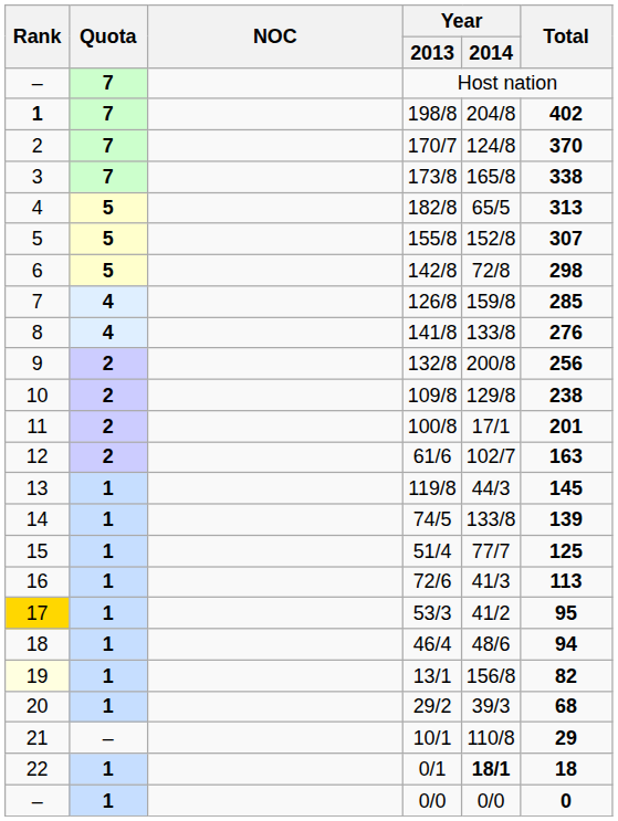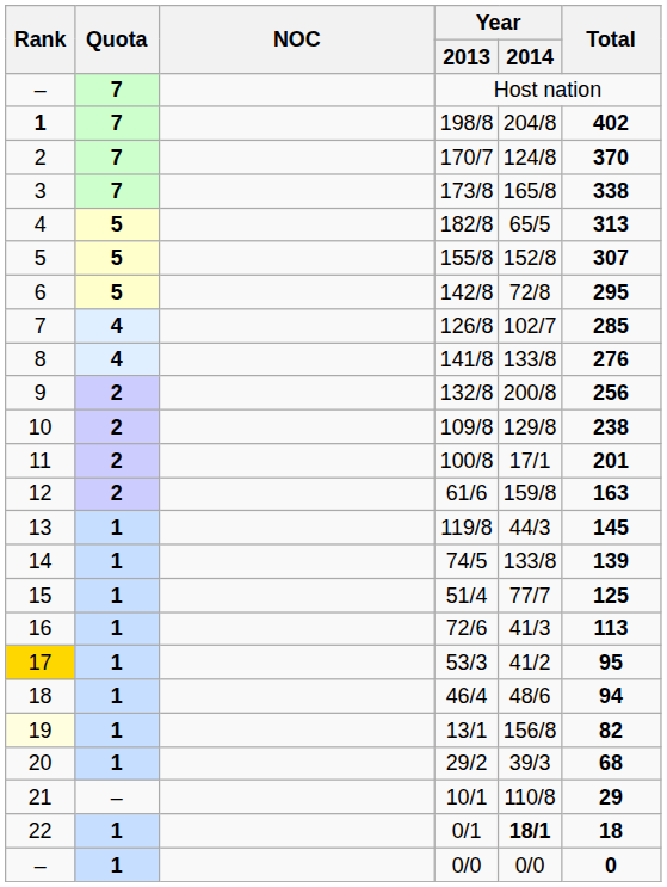 <table class="wikitable" style="text-align:center; font-size:90%">
 <tr>
 <th rowspan=2 width=40>Rank</th>
 <th rowspan=2 width=50>Quota</th>
 <th rowspan=2 width=180>NOC</th>
 <th colspan=2>Year</th>
 <th rowspan=2 width=60>Total</th>
 </tr>
 <tr>
 <th width=35>2013</th>
 <th width=35>2014</th>
 </tr>
 <tr>
 <td>–</td>
 <td bgcolor=#ccffcc><strong>7</strong></td>
 <td align=left></td>
 <td Colspan="3">Host nation</td>
 </tr>
 <tr>
 <td><strong>1</strong></td>
 <td bgcolor=#ccffcc><strong>7</strong></td>
 <td align=left></td>
 <td>198/8</td>
 <td>204/8</td>
 <td><strong>402</strong></td>
 </tr>
 <tr>
 <td>2</td>
 <td bgcolor=#ccffcc><strong>7</strong></td>
 <td align=left></td>
 <td>170/7</td>
 <td>124/8</td>
 <td><strong>370</strong></td>
 </tr>
 <tr>
 <td>3</td>
 <td bgcolor=#ccffcc><strong>7</strong></td>
 <td align=left></td>
 <td>173/8</td>
 <td>165/8</td>
 <td><strong>338</strong></td>
 </tr>
 <tr>
 <td>4</td>
 <td bgcolor=#ffffcc><strong>5</strong></td>
 <td align=left></td>
 <td>182/8</td>
 <td>65/5</td>
 <td><strong>313</strong></td>
 </tr>
 <tr>
 <td>5</td>
 <td bgcolor=#ffffcc><strong>5</strong></td>
 <td align=left></td>
 <td>155/8</td>
 <td>152/8</td>
 <td><strong>307</strong></td>
 </tr>
 <tr>
 <td>6</td>
 <td bgcolor=#ffffcc><strong>5</strong></td>
 <td align=left></td>
 <td>142/8</td>
 <td>72/8</td>
-<td><strong>298</strong></td>
+<td><strong>295</strong></td>
 </tr>
 <tr>
 <td>7</td>
 <td bgcolor=#dfefff><strong>4</strong></td>
 <td align=left></td>
 <td>126/8</td>
-<td>159/8</td>
+<td>102/7</td>
 <td><strong>285</strong></td>
 </tr>
 <tr>
 <td>8</td>
 <td bgcolor=#dfefff><strong>4</strong></td>
 <td align=left></td>
 <td>141/8</td>
 <td>133/8</td>
 <td><strong>276</strong></td>
 </tr>
 <tr>
 <td>9</td>
 <td bgcolor=#ccccff><strong>2</strong></td>
 <td align=left></td>
 <td>132/8</td>
 <td>200/8</td>
 <td><strong>256</strong></td>
 </tr>
 <tr>
 <td>10</td>
 <td bgcolor=#ccccff><strong>2</strong></td>
 <td align=left></td>
 <td>109/8</td>
 <td>129/8</td>
 <td><strong>238</strong></td>
 </tr>
 <tr>
 <td>11</td>
 <td bgcolor=#ccccff><strong>2</strong></td>
 <td align=left></td>
 <td>100/8</td>
 <td>17/1</td>
 <td><strong>201</strong></td>
 </tr>
 <tr>
 <td>12</td>
 <td bgcolor=#ccccff><strong>2</strong></td>
 <td align=left></td>
 <td>61/6</td>
-<td>102/7</td>
+<td>159/8</td>
 <td><strong>163</strong></td>
 </tr>
 <tr>
 <td>13</td>
 <td bgcolor=#C6DEFF><strong>1</strong></td>
 <td align=left></td>
 <td>119/8</td>
 <td>44/3</td>
 <td><strong>145</strong></td>
 </tr>
 <tr>
 <td>14</td>
 <td bgcolor=#C6DEFF><strong>1</strong></td>
 <td align=left></td>
 <td>74/5</td>
 <td>133/8</td>
 <td><strong>139</strong></td>
 </tr>
 <tr>
 <td>15</td>
 <td bgcolor=#C6DEFF><strong>1</strong></td>
 <td align=left></td>
 <td>51/4</td>
 <td>77/7</td>
 <td><strong>125</strong></td>
 </tr>
 <tr>
 <td>16</td>
 <td bgcolor=#C6DEFF><strong>1</strong></td>
 <td align=left></td>
 <td>72/6</td>
 <td>41/3</td>
 <td><strong>113</strong></td>
 </tr>
 <tr>
 <td style="background: gold;">17</td>
 <td bgcolor=#C6DEFF><strong>1</strong></td>
 <td align=left></td>
 <td>53/3</td>
 <td>41/2</td>
 <td><strong>95</strong></td>
 </tr>
 <tr>
 <td>18</td>
 <td bgcolor=#C6DEFF><strong>1</strong></td>
 <td align=left></td>
 <td>46/4</td>
 <td>48/6</td>
 <td><strong>94</strong></td>
 </tr>
 <tr>
 <td style="background: lightyellow;">19</td>
 <td bgcolor=#C6DEFF><strong>1</strong></td>
 <td align=left></td>
 <td>13/1</td>
 <td>156/8</td>
 <td><strong>82</strong></td>
 </tr>
 <tr>
 <td>20</td>
 <td bgcolor=#C6DEFF><strong>1</strong></td>
 <td align=left></td>
 <td>29/2</td>
 <td>39/3</td>
 <td><strong>68</strong></td>
 </tr>
 <tr>
 <td>21</td>
 <td>–</td>
 <td align=left></td>
 <td>10/1</td>
 <td>110/8</td>
 <td><strong>29</strong></td>
 </tr>
 <tr>
 <td>22</td>
 <td bgcolor=#C6DEFF><strong>1</strong></td>
 <td align=left></td>
 <td>0/1</td>
 <td><strong>18/1</strong></td>
 <td><strong>18</strong></td>
 </tr>
 <tr>
 <td>–</td>
 <td bgcolor=#C6DEFF><strong>1</strong></td>
 <td align=left></td>
 <td>0/0</td>
 <td>0/0</td>
 <td><strong>0</strong></td>
 </tr>
 </table>
